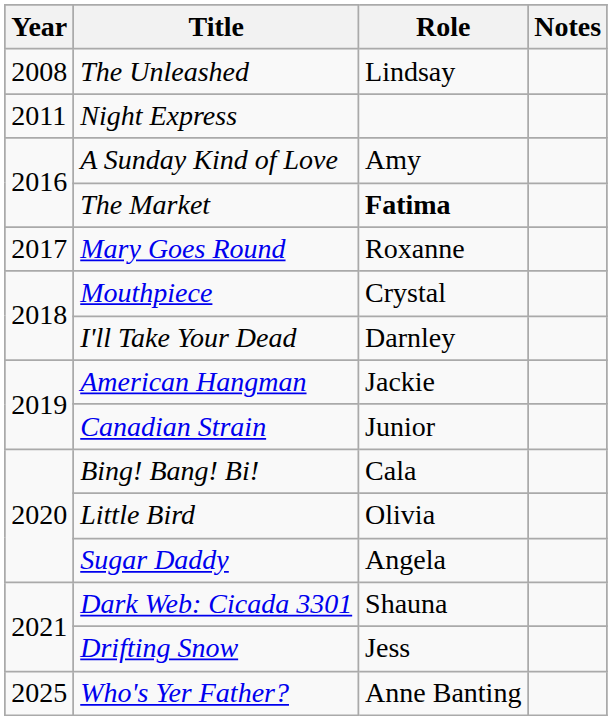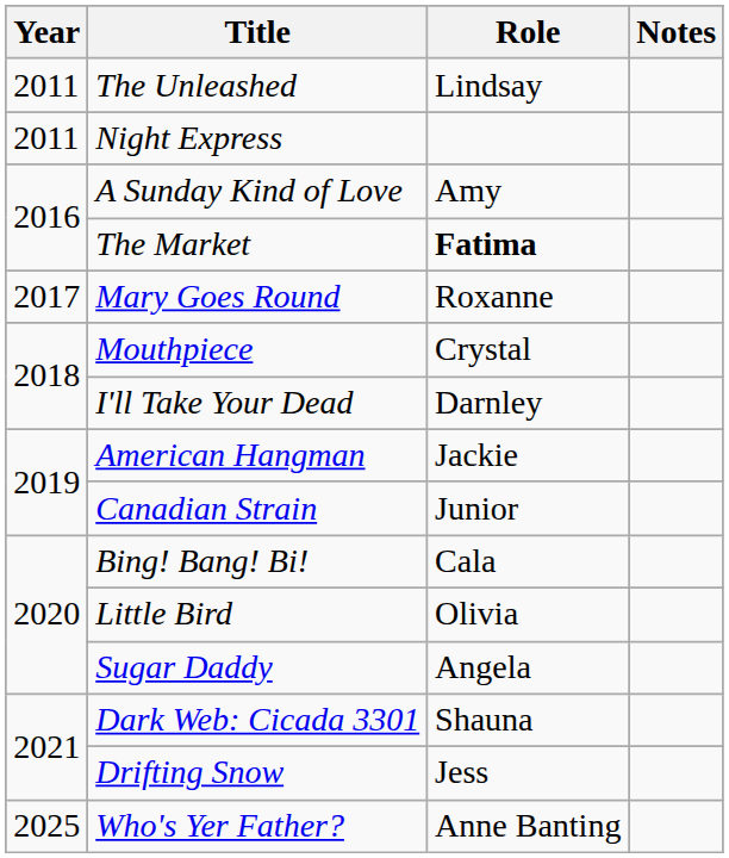 <table class="wikitable sortable">
 <tr>
 <th>Year</th>
 <th>Title</th>
 <th>Role</th>
 <th class="unsortable">Notes</th>
 </tr>
 <tr>
-<td>2008</td>
+<td>2011</td>
 <td data-sort-value="Unleashed, The"><em>The Unleashed</em></td>
 <td>Lindsay</td>
 <td></td>
 </tr>
 <tr>
 <td>2011</td>
 <td><em>Night Express</em></td>
 <td></td>
 <td></td>
 </tr>
 <tr>
 <td rowspan="2">2016</td>
 <td data-sort-value="Sunday Kind of Love, A"><em>A Sunday Kind of Love</em></td>
 <td>Amy</td>
 <td></td>
 </tr>
 <tr>
 <td data-sort-value="Market, The"><em>The Market</em></td>
 <td><strong>Fatima</strong></td>
 <td></td>
 </tr>
 <tr>
 <td>2017</td>
 <td><em><a href='#'>Mary Goes Round</a></em></td>
 <td>Roxanne</td>
 <td></td>
 </tr>
 <tr>
 <td rowspan="2">2018</td>
 <td><em><a href='#'>Mouthpiece</a></em></td>
 <td>Crystal</td>
 <td></td>
 </tr>
 <tr>
 <td><em>I'll Take Your Dead</em></td>
 <td>Darnley</td>
 <td></td>
 </tr>
 <tr>
 <td rowspan="2">2019</td>
 <td><em><a href='#'>American Hangman</a></em></td>
 <td>Jackie</td>
 <td></td>
 </tr>
 <tr>
 <td><em><a href='#'>Canadian Strain</a></em></td>
 <td>Junior</td>
 <td></td>
 </tr>
 <tr>
 <td rowspan="3">2020</td>
 <td><em>Bing! Bang! Bi!</em></td>
 <td>Cala</td>
 <td></td>
 </tr>
 <tr>
 <td><em>Little Bird</em></td>
 <td>Olivia</td>
 <td></td>
 </tr>
 <tr>
 <td><em><a href='#'>Sugar Daddy</a></em></td>
 <td>Angela</td>
 <td></td>
 </tr>
 <tr>
 <td rowspan=2>2021</td>
 <td><em><a href='#'>Dark Web: Cicada 3301</a></em></td>
 <td>Shauna</td>
 <td></td>
 </tr>
 <tr>
 <td><em><a href='#'>Drifting Snow</a></em></td>
 <td>Jess</td>
 <td></td>
 </tr>
 <tr>
 <td>2025</td>
 <td><em><a href='#'>Who's Yer Father?</a></em></td>
 <td>Anne Banting</td>
 <td></td>
 </tr>
 </table>
